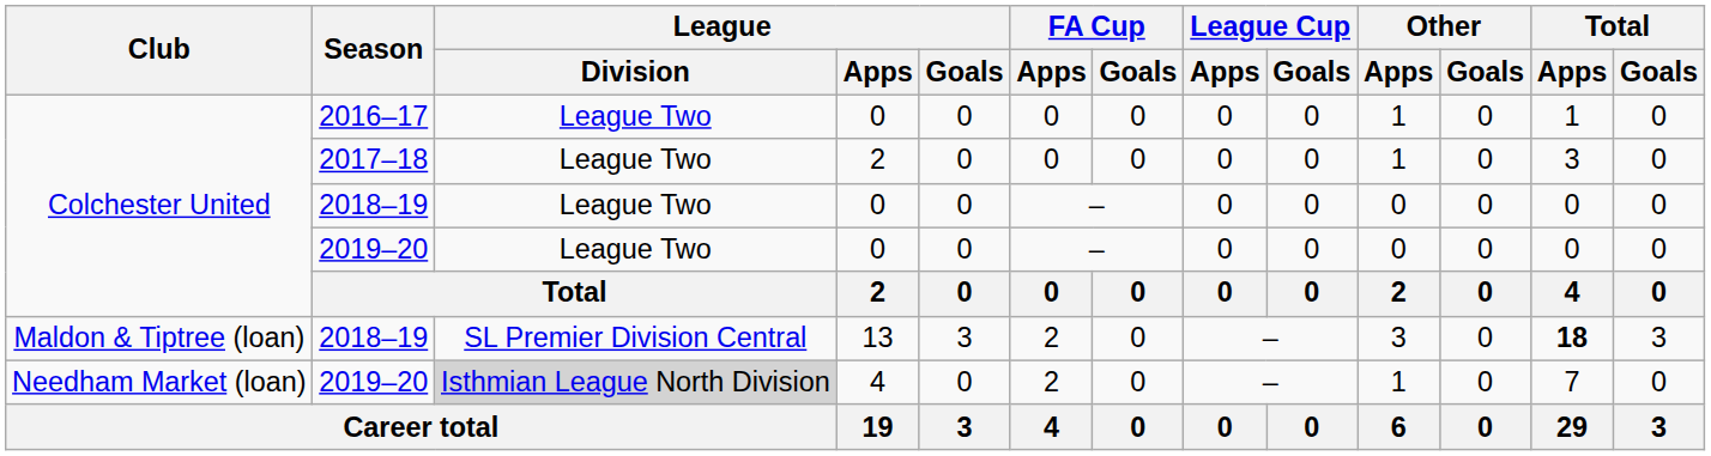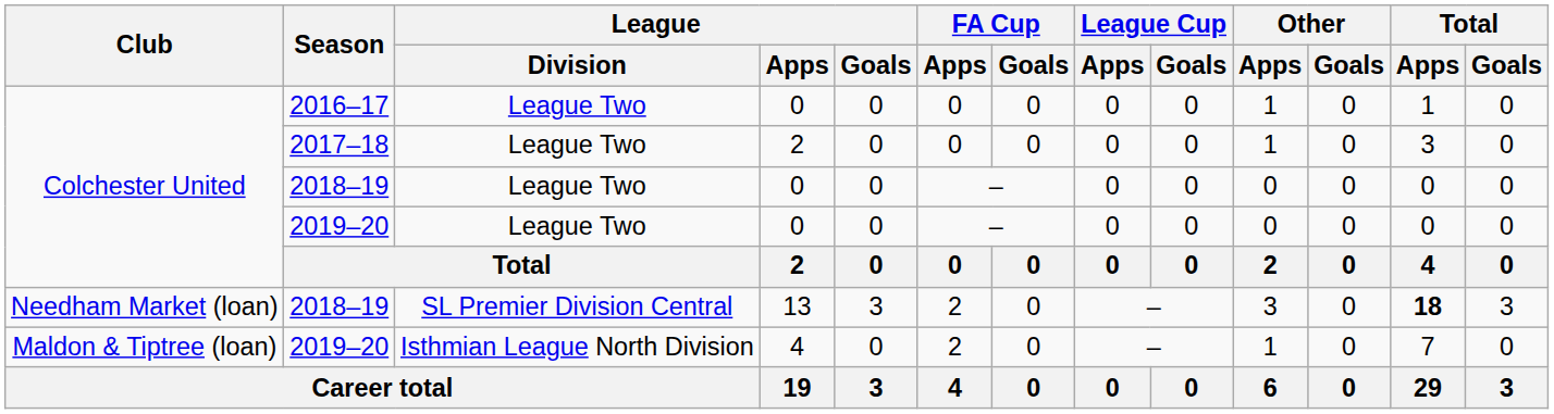 <table class=wikitable style="text-align: center;">
 <tr>
 <th rowspan=2>Club</th>
 <th rowspan=2>Season</th>
 <th colspan=3>League</th>
 <th colspan=2><a href='#'>FA Cup</a></th>
 <th colspan=2><a href='#'>League Cup</a></th>
 <th colspan=2>Other</th>
 <th colspan=2>Total</th>
 </tr>
 <tr>
 <th>Division</th>
 <th>Apps</th>
 <th>Goals</th>
 <th>Apps</th>
 <th>Goals</th>
 <th>Apps</th>
 <th>Goals</th>
 <th>Apps</th>
 <th>Goals</th>
 <th>Apps</th>
 <th>Goals</th>
 </tr>
 <tr>
 <td rowspan=5><a href='#'>Colchester United</a></td>
 <td><a href='#'>2016–17</a></td>
 <td><a href='#'>League Two</a></td>
 <td>0</td>
 <td>0</td>
 <td>0</td>
 <td>0</td>
 <td>0</td>
 <td>0</td>
 <td>1</td>
 <td>0</td>
 <td>1</td>
 <td>0</td>
 </tr>
 <tr>
 <td><a href='#'>2017–18</a></td>
 <td>League Two</td>
 <td>2</td>
 <td>0</td>
 <td>0</td>
 <td>0</td>
 <td>0</td>
 <td>0</td>
 <td>1</td>
 <td>0</td>
 <td>3</td>
 <td>0</td>
 </tr>
 <tr>
 <td><a href='#'>2018–19</a></td>
 <td>League Two</td>
 <td>0</td>
 <td>0</td>
 <td colspan=2>–</td>
 <td>0</td>
 <td>0</td>
 <td>0</td>
 <td>0</td>
 <td>0</td>
 <td>0</td>
 </tr>
 <tr>
 <td><a href='#'>2019–20</a></td>
 <td>League Two</td>
 <td>0</td>
 <td>0</td>
 <td colspan=2>–</td>
 <td>0</td>
 <td>0</td>
 <td>0</td>
 <td>0</td>
 <td>0</td>
 <td>0</td>
 </tr>
 <tr>
 <th colspan=2>Total</th>
 <th>2</th>
 <th>0</th>
 <th>0</th>
 <th>0</th>
 <th>0</th>
 <th>0</th>
 <th>2</th>
 <th>0</th>
 <th>4</th>
 <th>0</th>
 </tr>
 <tr>
-<td><a href='#'>Maldon & Tiptree</a> (loan)</td>
+<td><a href='#'>Needham Market</a> (loan)</td>
 <td><a href='#'>2018–19</a></td>
 <td><a href='#'>SL Premier Division Central</a></td>
 <td>13</td>
 <td>3</td>
 <td>2</td>
 <td>0</td>
 <td colspan=2>–</td>
 <td>3</td>
 <td>0</td>
 <td><strong>18</strong></td>
 <td>3</td>
 </tr>
 <tr>
-<td><a href='#'>Needham Market</a> (loan)</td>
+<td><a href='#'>Maldon & Tiptree</a> (loan)</td>
 <td><a href='#'>2019–20</a></td>
-<td style="background: lightgrey;"><a href='#'>Isthmian League</a> North Division</td>
+<td><a href='#'>Isthmian League</a> North Division</td>
 <td>4</td>
 <td>0</td>
 <td>2</td>
 <td>0</td>
 <td colspan=2>–</td>
 <td>1</td>
 <td>0</td>
 <td>7</td>
 <td>0</td>
 </tr>
 <tr>
 <th colspan=3>Career total</th>
 <th>19</th>
 <th>3</th>
 <th>4</th>
 <th>0</th>
 <th>0</th>
 <th>0</th>
 <th>6</th>
 <th>0</th>
 <th>29</th>
 <th>3</th>
 </tr>
 </table>
